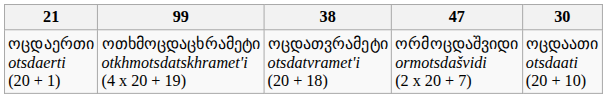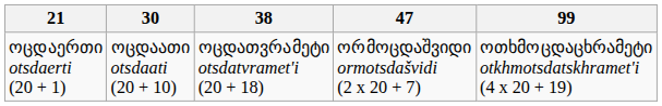 <table class="wikitable">
 <tr>
 <th>21</th>
-<th>99</th>
+<th>30</th>
 <th>38</th>
 <th>47</th>
-<th>30</th>
+<th>99</th>
 </tr>
 <tr>
 <td>ოცდაერთი<br><em>otsdaerti</em><br>(20 + 1)</td>
-<td>ოთხმოცდაცხრამეტი<br><em>otkhmotsdatskhramet'i</em><br>(4 x 20 + 19)</td>
+<td>ოცდაათი<br><em>otsdaati</em><br>(20 + 10)</td>
 <td>ოცდათვრამეტი<br><em>otsdatvramet'i</em><br>(20 + 18)</td>
 <td>ორმოცდაშვიდი<br><em>ormotsdašvidi</em><br>(2 x 20 + 7)</td>
-<td>ოცდაათი<br><em>otsdaati</em><br>(20 + 10)</td>
+<td>ოთხმოცდაცხრამეტი<br><em>otkhmotsdatskhramet'i</em><br>(4 x 20 + 19)</td>
 </tr>
 </table>
